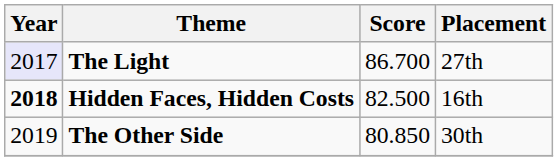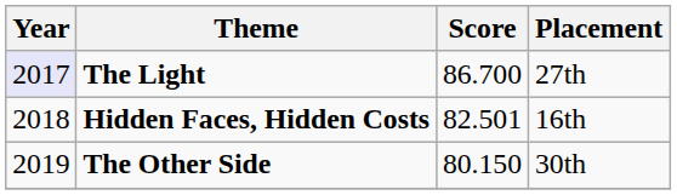 <table class="wikitable">
 <tr>
 <th>Year</th>
 <th>Theme</th>
 <th>Score</th>
 <th>Placement</th>
 </tr>
 <tr>
 <td style="background: lavender;">2017</td>
 <td><strong>The Light</strong></td>
 <td>86.700</td>
 <td>27th</td>
 </tr>
 <tr>
-<td><strong>2018</strong></td>
+<td>2018</td>
 <td><strong>Hidden Faces, Hidden Costs</strong></td>
-<td>82.500</td>
+<td>82.501</td>
 <td>16th</td>
 </tr>
 <tr>
 <td>2019</td>
 <td><strong>The Other Side</strong></td>
-<td>80.850</td>
+<td>80.150</td>
 <td>30th</td>
 </tr>
 <tr>
 </tr>
 </table>
